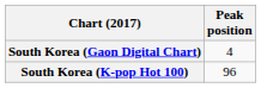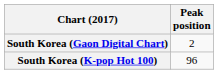 <table class="wikitable sortable plainrowheaders" style="text-align:center;">
 <tr>
 <th>Chart (2017)</th>
 <th>Peak<br>position</th>
 </tr>
 <tr>
 <th scope="row">South Korea (<a href='#'>Gaon Digital Chart</a>)</th>
-<td>4</td>
+<td>2</td>
 </tr>
 <tr>
 <th scope="row">South Korea (<a href='#'>K-pop Hot 100</a>)</th>
 <td>96</td>
 </tr>
 </table>
